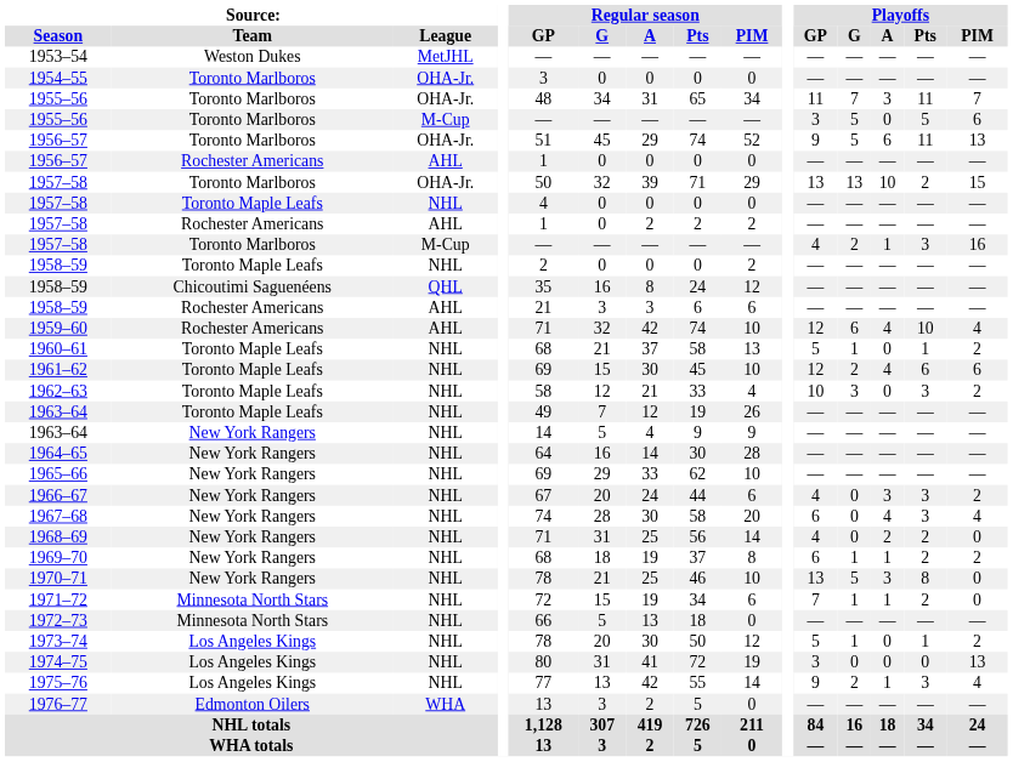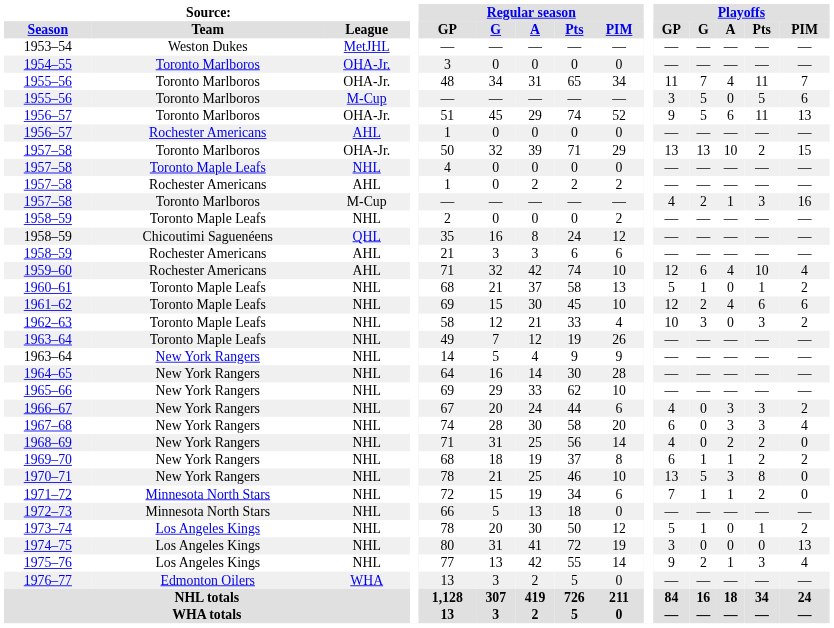 <table border="0" cellpadding="1" cellspacing="0" style="text-align:center; width:60em">
 <tr bgcolor="#e0e0e0">
 <th colspan="3" bgcolor="#ffffff"> Source:</th>
 <th rowspan="99" bgcolor="#ffffff"> </th>
 <th colspan="5"><a href='#'>Regular season</a></th>
 <th rowspan="99" bgcolor="#ffffff"> </th>
 <th colspan="5"><a href='#'>Playoffs</a></th>
 </tr>
 <tr bgcolor="#e0e0e0">
 <th><a href='#'>Season</a></th>
 <th>Team</th>
 <th>League</th>
 <th>GP</th>
 <th><a href='#'>G</a></th>
 <th><a href='#'>A</a></th>
 <th><a href='#'>Pts</a></th>
 <th><a href='#'>PIM</a></th>
 <th>GP</th>
 <th>G</th>
 <th>A</th>
 <th>Pts</th>
 <th>PIM</th>
 </tr>
 <tr>
 <td>1953–54</td>
 <td>Weston Dukes</td>
 <td><a href='#'>MetJHL</a></td>
 <td>—</td>
 <td>—</td>
 <td>—</td>
 <td>—</td>
 <td>—</td>
 <td>—</td>
 <td>—</td>
 <td>—</td>
 <td>—</td>
 <td>—</td>
 </tr>
 <tr bgcolor="#f0f0f0">
 <td><a href='#'>1954–55</a></td>
 <td><a href='#'>Toronto Marlboros</a></td>
 <td><a href='#'>OHA-Jr.</a></td>
 <td>3</td>
 <td>0</td>
 <td>0</td>
 <td>0</td>
 <td>0</td>
 <td>—</td>
 <td>—</td>
 <td>—</td>
 <td>—</td>
 <td>—</td>
 </tr>
 <tr>
 <td><a href='#'>1955–56</a></td>
 <td>Toronto Marlboros</td>
 <td>OHA-Jr.</td>
 <td>48</td>
 <td>34</td>
 <td>31</td>
 <td>65</td>
 <td>34</td>
 <td>11</td>
 <td>7</td>
-<td>3</td>
+<td>4</td>
 <td>11</td>
 <td>7</td>
 </tr>
 <tr bgcolor="#f0f0f0">
 <td><a href='#'>1955–56</a></td>
 <td>Toronto Marlboros</td>
 <td><a href='#'>M-Cup</a></td>
 <td>—</td>
 <td>—</td>
 <td>—</td>
 <td>—</td>
 <td>—</td>
 <td>3</td>
 <td>5</td>
 <td>0</td>
 <td>5</td>
 <td>6</td>
 </tr>
 <tr>
 <td><a href='#'>1956–57</a></td>
 <td>Toronto Marlboros</td>
 <td>OHA-Jr.</td>
 <td>51</td>
 <td>45</td>
 <td>29</td>
 <td>74</td>
 <td>52</td>
 <td>9</td>
 <td>5</td>
 <td>6</td>
 <td>11</td>
 <td>13</td>
 </tr>
 <tr bgcolor="#f0f0f0">
 <td><a href='#'>1956–57</a></td>
 <td><a href='#'>Rochester Americans</a></td>
 <td><a href='#'>AHL</a></td>
 <td>1</td>
 <td>0</td>
 <td>0</td>
 <td>0</td>
 <td>0</td>
 <td>—</td>
 <td>—</td>
 <td>—</td>
 <td>—</td>
 <td>—</td>
 </tr>
 <tr>
 <td><a href='#'>1957–58</a></td>
 <td>Toronto Marlboros</td>
 <td>OHA-Jr.</td>
 <td>50</td>
 <td>32</td>
 <td>39</td>
 <td>71</td>
 <td>29</td>
 <td>13</td>
 <td>13</td>
 <td>10</td>
 <td>2</td>
 <td>15</td>
 </tr>
 <tr bgcolor="#f0f0f0">
 <td><a href='#'>1957–58</a></td>
 <td><a href='#'>Toronto Maple Leafs</a></td>
 <td><a href='#'>NHL</a></td>
 <td>4</td>
 <td>0</td>
 <td>0</td>
 <td>0</td>
 <td>0</td>
 <td>—</td>
 <td>—</td>
 <td>—</td>
 <td>—</td>
 <td>—</td>
 </tr>
 <tr>
 <td><a href='#'>1957–58</a></td>
 <td>Rochester Americans</td>
 <td>AHL</td>
 <td>1</td>
 <td>0</td>
 <td>2</td>
 <td>2</td>
 <td>2</td>
 <td>—</td>
 <td>—</td>
 <td>—</td>
 <td>—</td>
 <td>—</td>
 </tr>
 <tr bgcolor="#f0f0f0">
 <td><a href='#'>1957–58</a></td>
 <td>Toronto Marlboros</td>
 <td>M-Cup</td>
 <td>—</td>
 <td>—</td>
 <td>—</td>
 <td>—</td>
 <td>—</td>
 <td>4</td>
 <td>2</td>
 <td>1</td>
 <td>3</td>
 <td>16</td>
 </tr>
 <tr>
 <td><a href='#'>1958–59</a></td>
 <td>Toronto Maple Leafs</td>
 <td>NHL</td>
 <td>2</td>
 <td>0</td>
 <td>0</td>
 <td>0</td>
 <td>2</td>
 <td>—</td>
 <td>—</td>
 <td>—</td>
 <td>—</td>
 <td>—</td>
 </tr>
 <tr bgcolor="#f0f0f0">
 <td>1958–59</td>
 <td>Chicoutimi Saguenéens</td>
 <td><a href='#'>QHL</a></td>
 <td>35</td>
 <td>16</td>
 <td>8</td>
 <td>24</td>
 <td>12</td>
 <td>—</td>
 <td>—</td>
 <td>—</td>
 <td>—</td>
 <td>—</td>
 </tr>
 <tr>
 <td><a href='#'>1958–59</a></td>
 <td>Rochester Americans</td>
 <td>AHL</td>
 <td>21</td>
 <td>3</td>
 <td>3</td>
 <td>6</td>
 <td>6</td>
 <td>—</td>
 <td>—</td>
 <td>—</td>
 <td>—</td>
 <td>—</td>
 </tr>
 <tr bgcolor="#f0f0f0">
 <td><a href='#'>1959–60</a></td>
 <td>Rochester Americans</td>
 <td>AHL</td>
 <td>71</td>
 <td>32</td>
 <td>42</td>
 <td>74</td>
 <td>10</td>
 <td>12</td>
 <td>6</td>
 <td>4</td>
 <td>10</td>
 <td>4</td>
 </tr>
 <tr>
 <td><a href='#'>1960–61</a></td>
 <td>Toronto Maple Leafs</td>
 <td>NHL</td>
 <td>68</td>
 <td>21</td>
 <td>37</td>
 <td>58</td>
 <td>13</td>
 <td>5</td>
 <td>1</td>
 <td>0</td>
 <td>1</td>
 <td>2</td>
 </tr>
 <tr bgcolor="#f0f0f0">
 <td><a href='#'>1961–62</a></td>
 <td>Toronto Maple Leafs</td>
 <td>NHL</td>
 <td>69</td>
 <td>15</td>
 <td>30</td>
 <td>45</td>
 <td>10</td>
 <td>12</td>
 <td>2</td>
 <td>4</td>
 <td>6</td>
 <td>6</td>
 </tr>
 <tr>
 <td><a href='#'>1962–63</a></td>
 <td>Toronto Maple Leafs</td>
 <td>NHL</td>
 <td>58</td>
 <td>12</td>
 <td>21</td>
 <td>33</td>
 <td>4</td>
 <td>10</td>
 <td>3</td>
 <td>0</td>
 <td>3</td>
 <td>2</td>
 </tr>
 <tr bgcolor="#f0f0f0">
 <td><a href='#'>1963–64</a></td>
 <td>Toronto Maple Leafs</td>
 <td>NHL</td>
 <td>49</td>
 <td>7</td>
 <td>12</td>
 <td>19</td>
 <td>26</td>
 <td>—</td>
 <td>—</td>
 <td>—</td>
 <td>—</td>
 <td>—</td>
 </tr>
 <tr>
 <td>1963–64</td>
 <td><a href='#'>New York Rangers</a></td>
 <td>NHL</td>
 <td>14</td>
 <td>5</td>
 <td>4</td>
 <td>9</td>
 <td>9</td>
 <td>—</td>
 <td>—</td>
 <td>—</td>
 <td>—</td>
 <td>—</td>
 </tr>
 <tr bgcolor="#f0f0f0">
 <td><a href='#'>1964–65</a></td>
 <td>New York Rangers</td>
 <td>NHL</td>
 <td>64</td>
 <td>16</td>
 <td>14</td>
 <td>30</td>
 <td>28</td>
 <td>—</td>
 <td>—</td>
 <td>—</td>
 <td>—</td>
 <td>—</td>
 </tr>
 <tr>
 <td><a href='#'>1965–66</a></td>
 <td>New York Rangers</td>
 <td>NHL</td>
 <td>69</td>
 <td>29</td>
 <td>33</td>
 <td>62</td>
 <td>10</td>
 <td>—</td>
 <td>—</td>
 <td>—</td>
 <td>—</td>
 <td>—</td>
 </tr>
 <tr bgcolor="#f0f0f0">
 <td><a href='#'>1966–67</a></td>
 <td>New York Rangers</td>
 <td>NHL</td>
 <td>67</td>
 <td>20</td>
 <td>24</td>
 <td>44</td>
 <td>6</td>
 <td>4</td>
 <td>0</td>
 <td>3</td>
 <td>3</td>
 <td>2</td>
 </tr>
 <tr>
 <td><a href='#'>1967–68</a></td>
 <td>New York Rangers</td>
 <td>NHL</td>
 <td>74</td>
 <td>28</td>
 <td>30</td>
 <td>58</td>
 <td>20</td>
 <td>6</td>
 <td>0</td>
-<td>4</td>
+<td>3</td>
 <td>3</td>
 <td>4</td>
 </tr>
 <tr bgcolor="#f0f0f0">
 <td><a href='#'>1968–69</a></td>
 <td>New York Rangers</td>
 <td>NHL</td>
 <td>71</td>
 <td>31</td>
 <td>25</td>
 <td>56</td>
 <td>14</td>
 <td>4</td>
 <td>0</td>
 <td>2</td>
 <td>2</td>
 <td>0</td>
 </tr>
 <tr>
 <td><a href='#'>1969–70</a></td>
 <td>New York Rangers</td>
 <td>NHL</td>
 <td>68</td>
 <td>18</td>
 <td>19</td>
 <td>37</td>
 <td>8</td>
 <td>6</td>
 <td>1</td>
 <td>1</td>
 <td>2</td>
 <td>2</td>
 </tr>
 <tr bgcolor="#f0f0f0">
 <td><a href='#'>1970–71</a></td>
 <td>New York Rangers</td>
 <td>NHL</td>
 <td>78</td>
 <td>21</td>
 <td>25</td>
 <td>46</td>
 <td>10</td>
 <td>13</td>
 <td>5</td>
 <td>3</td>
 <td>8</td>
 <td>0</td>
 </tr>
 <tr>
 <td><a href='#'>1971–72</a></td>
 <td><a href='#'>Minnesota North Stars</a></td>
 <td>NHL</td>
 <td>72</td>
 <td>15</td>
 <td>19</td>
 <td>34</td>
 <td>6</td>
 <td>7</td>
 <td>1</td>
 <td>1</td>
 <td>2</td>
 <td>0</td>
 </tr>
 <tr bgcolor="#f0f0f0">
 <td><a href='#'>1972–73</a></td>
 <td>Minnesota North Stars</td>
 <td>NHL</td>
 <td>66</td>
 <td>5</td>
 <td>13</td>
 <td>18</td>
 <td>0</td>
 <td>—</td>
 <td>—</td>
 <td>—</td>
 <td>—</td>
 <td>—</td>
 </tr>
 <tr>
 <td><a href='#'>1973–74</a></td>
 <td><a href='#'>Los Angeles Kings</a></td>
 <td>NHL</td>
 <td>78</td>
 <td>20</td>
 <td>30</td>
 <td>50</td>
 <td>12</td>
 <td>5</td>
 <td>1</td>
 <td>0</td>
 <td>1</td>
 <td>2</td>
 </tr>
 <tr bgcolor="#f0f0f0">
 <td><a href='#'>1974–75</a></td>
 <td>Los Angeles Kings</td>
 <td>NHL</td>
 <td>80</td>
 <td>31</td>
 <td>41</td>
 <td>72</td>
 <td>19</td>
 <td>3</td>
 <td>0</td>
 <td>0</td>
 <td>0</td>
 <td>13</td>
 </tr>
 <tr>
 <td><a href='#'>1975–76</a></td>
 <td>Los Angeles Kings</td>
 <td>NHL</td>
 <td>77</td>
 <td>13</td>
 <td>42</td>
 <td>55</td>
 <td>14</td>
 <td>9</td>
 <td>2</td>
 <td>1</td>
 <td>3</td>
 <td>4</td>
 </tr>
 <tr bgcolor="#f0f0f0">
 <td><a href='#'>1976–77</a></td>
 <td><a href='#'>Edmonton Oilers</a></td>
 <td><a href='#'>WHA</a></td>
 <td>13</td>
 <td>3</td>
 <td>2</td>
 <td>5</td>
 <td>0</td>
 <td>—</td>
 <td>—</td>
 <td>—</td>
 <td>—</td>
 <td>—</td>
 </tr>
 <tr bgcolor="#e0e0e0">
 <th colspan="3">NHL totals</th>
 <th>1,128</th>
 <th>307</th>
 <th>419</th>
 <th>726</th>
 <th>211</th>
 <th>84</th>
 <th>16</th>
 <th>18</th>
 <th>34</th>
 <th>24</th>
 </tr>
 <tr bgcolor="#e0e0e0">
 <th colspan="3">WHA totals</th>
 <th>13</th>
 <th>3</th>
 <th>2</th>
 <th>5</th>
 <th>0</th>
 <th>—</th>
 <th>—</th>
 <th>—</th>
 <th>—</th>
 <th>—</th>
 </tr>
 </table>
